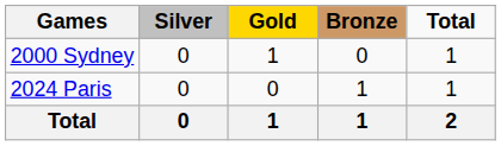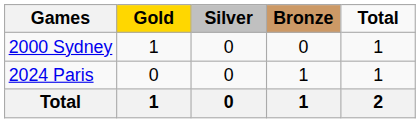 <table class="wikitable">
 <tr align=center>
 <th>Games</th>
+<td width=60 bgcolor=gold><strong>Gold</strong></td>
 <td width=60 bgcolor=silver><strong>Silver</strong></td>
-<td width=60 bgcolor=gold><strong>Gold</strong></td>
 <td width=60 bgcolor=cc9966><strong>Bronze</strong></td>
 <td width=60><strong>Total</strong></td>
 </tr>
 <tr align=center>
 <td align=left><a href='#'>2000 Sydney</a></td>
+<td>1</td>
 <td>0</td>
-<td>1</td>
 <td>0</td>
 <td>1</td>
 </tr>
 <tr align=center>
 <td align=left><a href='#'>2024 Paris</a></td>
 <td>0</td>
 <td>0</td>
 <td>1</td>
 <td>1</td>
 </tr>
 <tr align=center>
 <th>Total</th>
+<th>1</th>
 <th>0</th>
-<th>1</th>
 <th>1</th>
 <th>2</th>
 </tr>
 </table>
